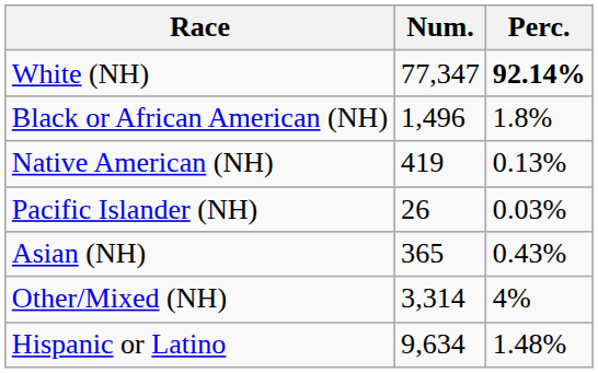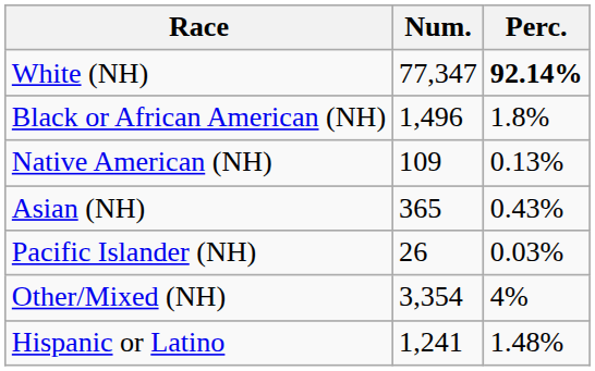 <table class="wikitable">
 <tr>
 <th>Race</th>
 <th>Num.</th>
 <th>Perc.</th>
 </tr>
 <tr>
 <td><a href='#'>White</a> (NH)</td>
 <td>77,347</td>
 <td><strong>92.14%</strong></td>
 </tr>
 <tr>
 <td><a href='#'>Black or African American</a> (NH)</td>
 <td>1,496</td>
 <td>1.8%</td>
 </tr>
 <tr>
 <td><a href='#'>Native American</a> (NH)</td>
-<td>419</td>
+<td>109</td>
 <td>0.13%</td>
+</tr>
+<tr>
+<td><a href='#'>Asian</a> (NH)</td>
+<td>365</td>
+<td>0.43%</td>
 </tr>
 <tr>
 <td><a href='#'>Pacific Islander</a> (NH)</td>
 <td>26</td>
 <td>0.03%</td>
 </tr>
 <tr>
-<td><a href='#'>Asian</a> (NH)</td>
-<td>365</td>
-<td>0.43%</td>
-</tr>
-<tr>
 <td><a href='#'>Other/Mixed</a> (NH)</td>
-<td>3,314</td>
+<td>3,354</td>
 <td>4%</td>
 </tr>
 <tr>
 <td><a href='#'>Hispanic</a> or <a href='#'>Latino</a></td>
-<td>9,634</td>
+<td>1,241</td>
 <td>1.48%</td>
 </tr>
 </table>
